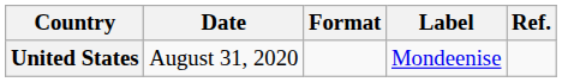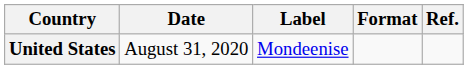 <table class="wikitable plainrowheaders">
 <tr>
 <th scope="col">Country</th>
 <th scope="col">Date</th>
+<th scope="col">Label</th>
 <th scope="col">Format</th>
-<th scope="col">Label</th>
 <th scope="col">Ref.</th>
 </tr>
 <tr>
 <th scope="row">United States</th>
 <td>August 31, 2020</td>
+<td><a href='#'>Mondeenise</a></td>
 <td></td>
-<td><a href='#'>Mondeenise</a></td>
 <td></td>
 </tr>
 </table>
